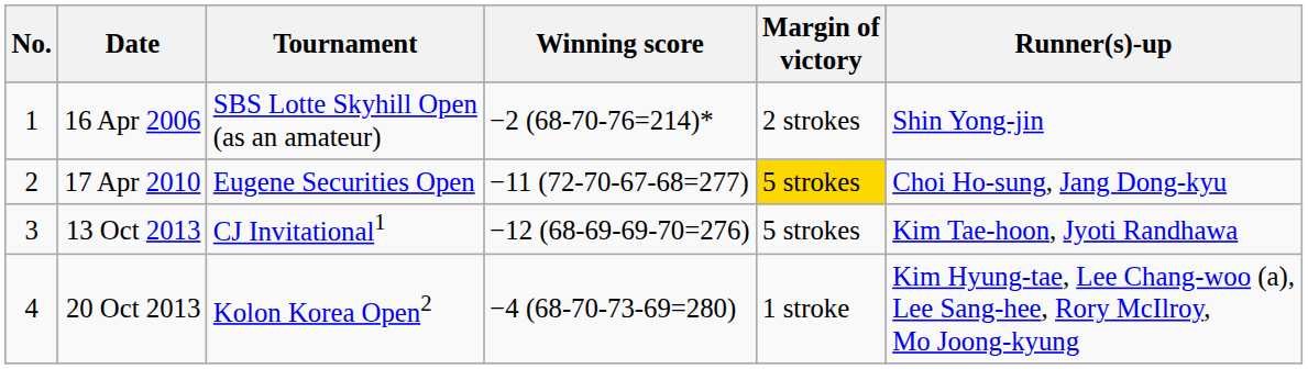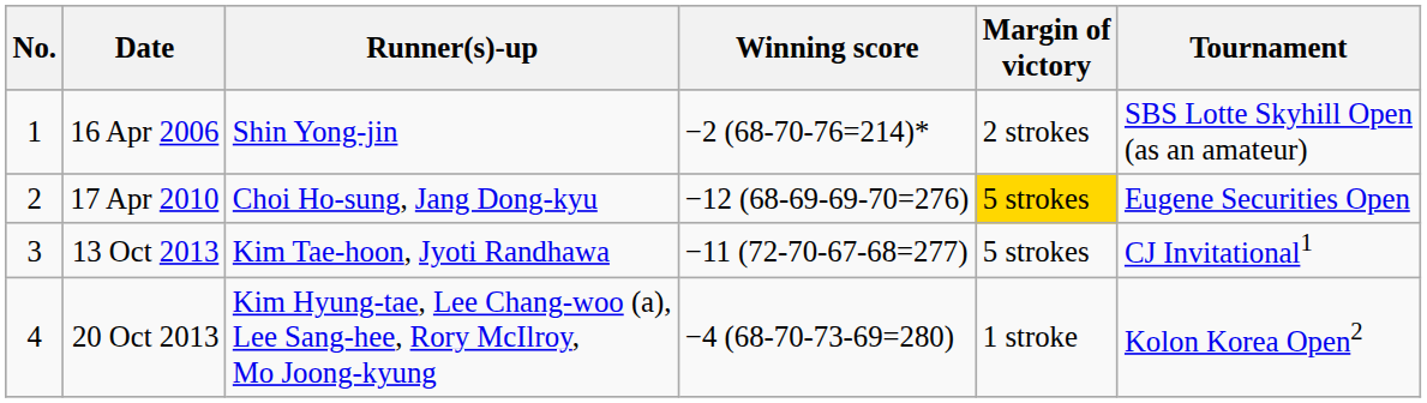 <table class="wikitable" style="font-size:95%;">
 <tr>
 <th>No.</th>
 <th>Date</th>
-<th>Tournament</th>
+<th>Runner(s)-up</th>
 <th>Winning score</th>
 <th>Margin of<br>victory</th>
-<th>Runner(s)-up</th>
+<th>Tournament</th>
 </tr>
 <tr>
 <td align=center>1</td>
 <td align=right>16 Apr <a href='#'>2006</a></td>
-<td><a href='#'>SBS Lotte Skyhill Open</a><br>(as an amateur)</td>
+<td> <a href='#'>Shin Yong-jin</a></td>
 <td>−2 (68-70-76=214)*</td>
 <td>2 strokes</td>
-<td> <a href='#'>Shin Yong-jin</a></td>
+<td><a href='#'>SBS Lotte Skyhill Open</a><br>(as an amateur)</td>
 </tr>
 <tr>
 <td align=center>2</td>
 <td align=right>17 Apr <a href='#'>2010</a></td>
+<td> <a href='#'>Choi Ho-sung</a>,  <a href='#'>Jang Dong-kyu</a></td>
+<td>−12 (68-69-69-70=276)</td>
+<td style="background: gold;">5 strokes</td>
 <td><a href='#'>Eugene Securities Open</a></td>
-<td>−11 (72-70-67-68=277)</td>
-<td style="background: gold;">5 strokes</td>
-<td> <a href='#'>Choi Ho-sung</a>,  <a href='#'>Jang Dong-kyu</a></td>
 </tr>
 <tr>
 <td align=center>3</td>
 <td align=right>13 Oct <a href='#'>2013</a></td>
+<td> <a href='#'>Kim Tae-hoon</a>,  <a href='#'>Jyoti Randhawa</a></td>
+<td>−11 (72-70-67-68=277)</td>
+<td>5 strokes</td>
 <td><a href='#'>CJ Invitational</a><sup>1</sup></td>
-<td>−12 (68-69-69-70=276)</td>
-<td>5 strokes</td>
-<td> <a href='#'>Kim Tae-hoon</a>,  <a href='#'>Jyoti Randhawa</a></td>
 </tr>
 <tr>
 <td align=center>4</td>
 <td align=right>20 Oct 2013</td>
-<td><a href='#'>Kolon Korea Open</a><sup>2</sup></td>
+<td> <a href='#'>Kim Hyung-tae</a>,  <a href='#'>Lee Chang-woo</a> (a),<br> <a href='#'>Lee Sang-hee</a>,  <a href='#'>Rory McIlroy</a>,<br> <a href='#'>Mo Joong-kyung</a></td>
 <td>−4 (68-70-73-69=280)</td>
 <td>1 stroke</td>
-<td> <a href='#'>Kim Hyung-tae</a>,  <a href='#'>Lee Chang-woo</a> (a),<br> <a href='#'>Lee Sang-hee</a>,  <a href='#'>Rory McIlroy</a>,<br> <a href='#'>Mo Joong-kyung</a></td>
+<td><a href='#'>Kolon Korea Open</a><sup>2</sup></td>
 </tr>
 </table>
